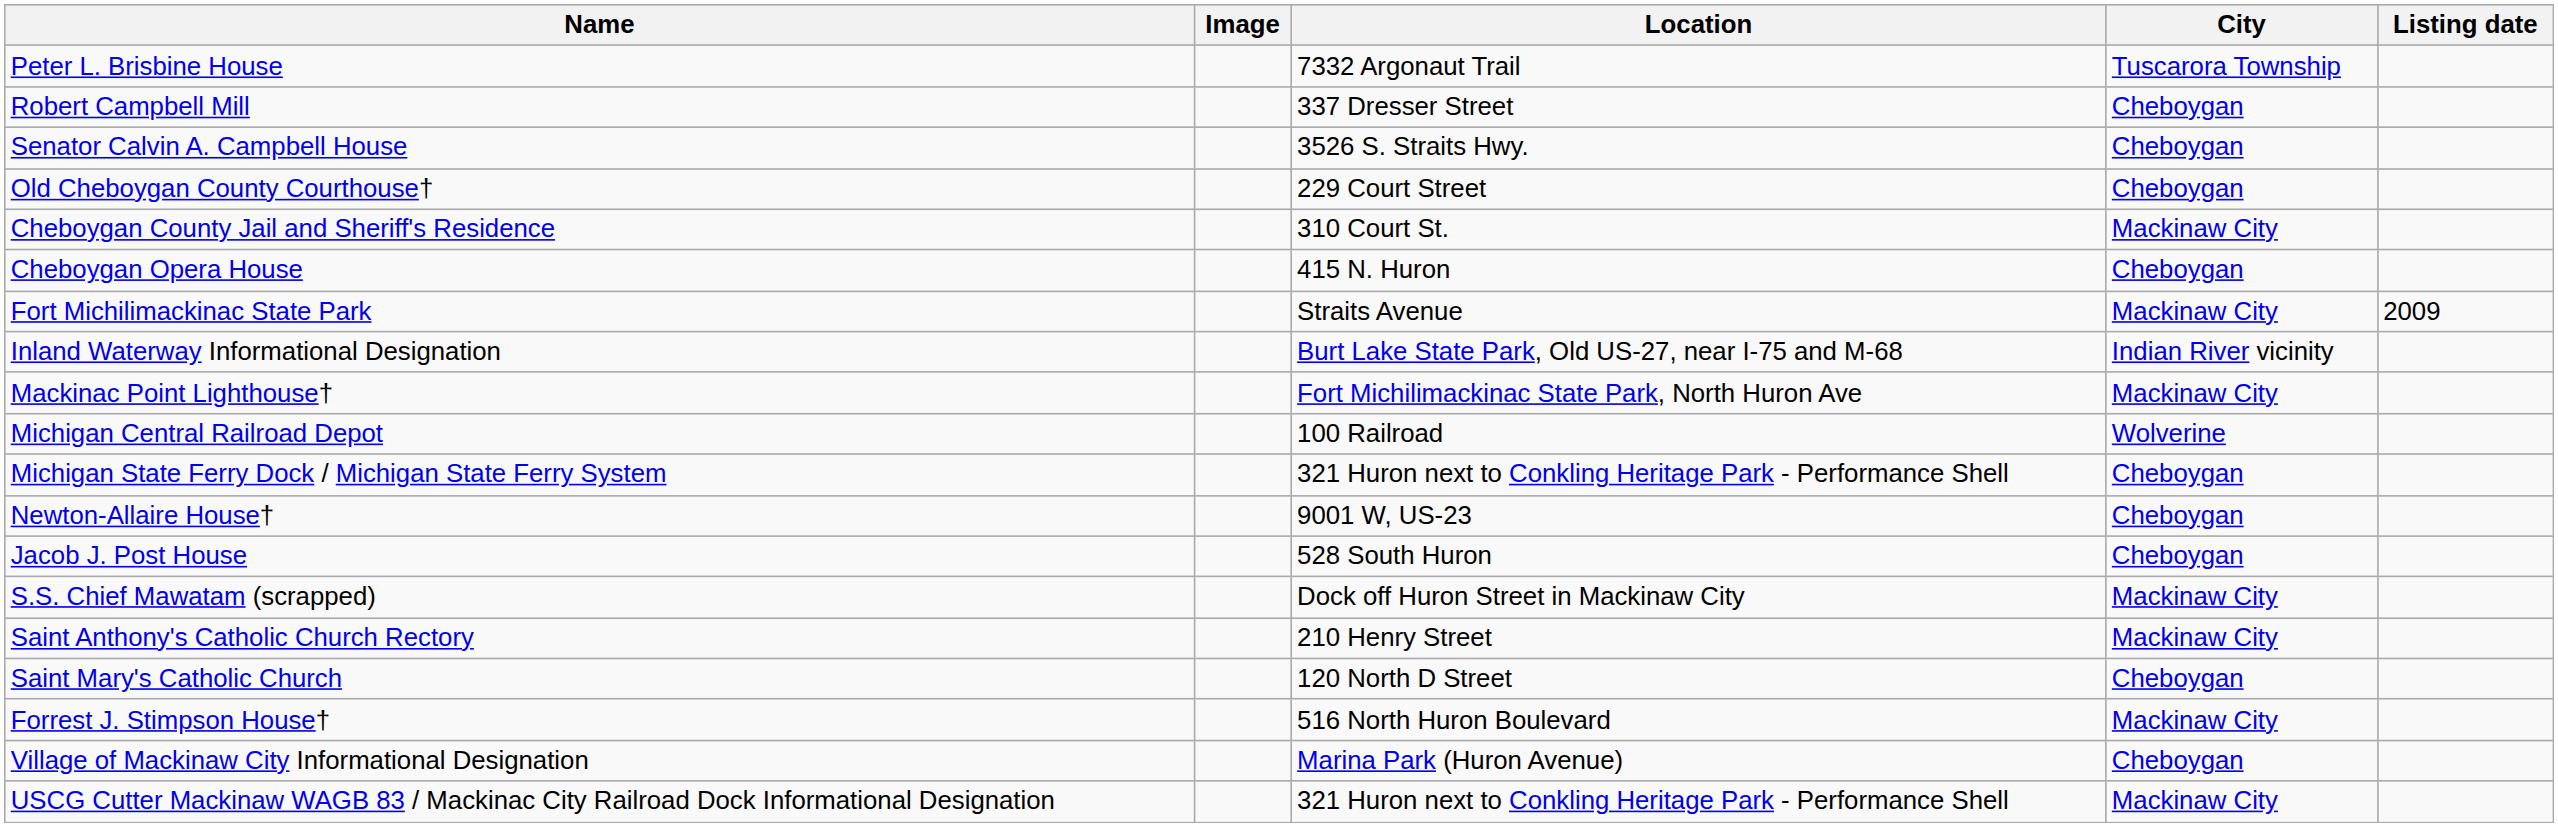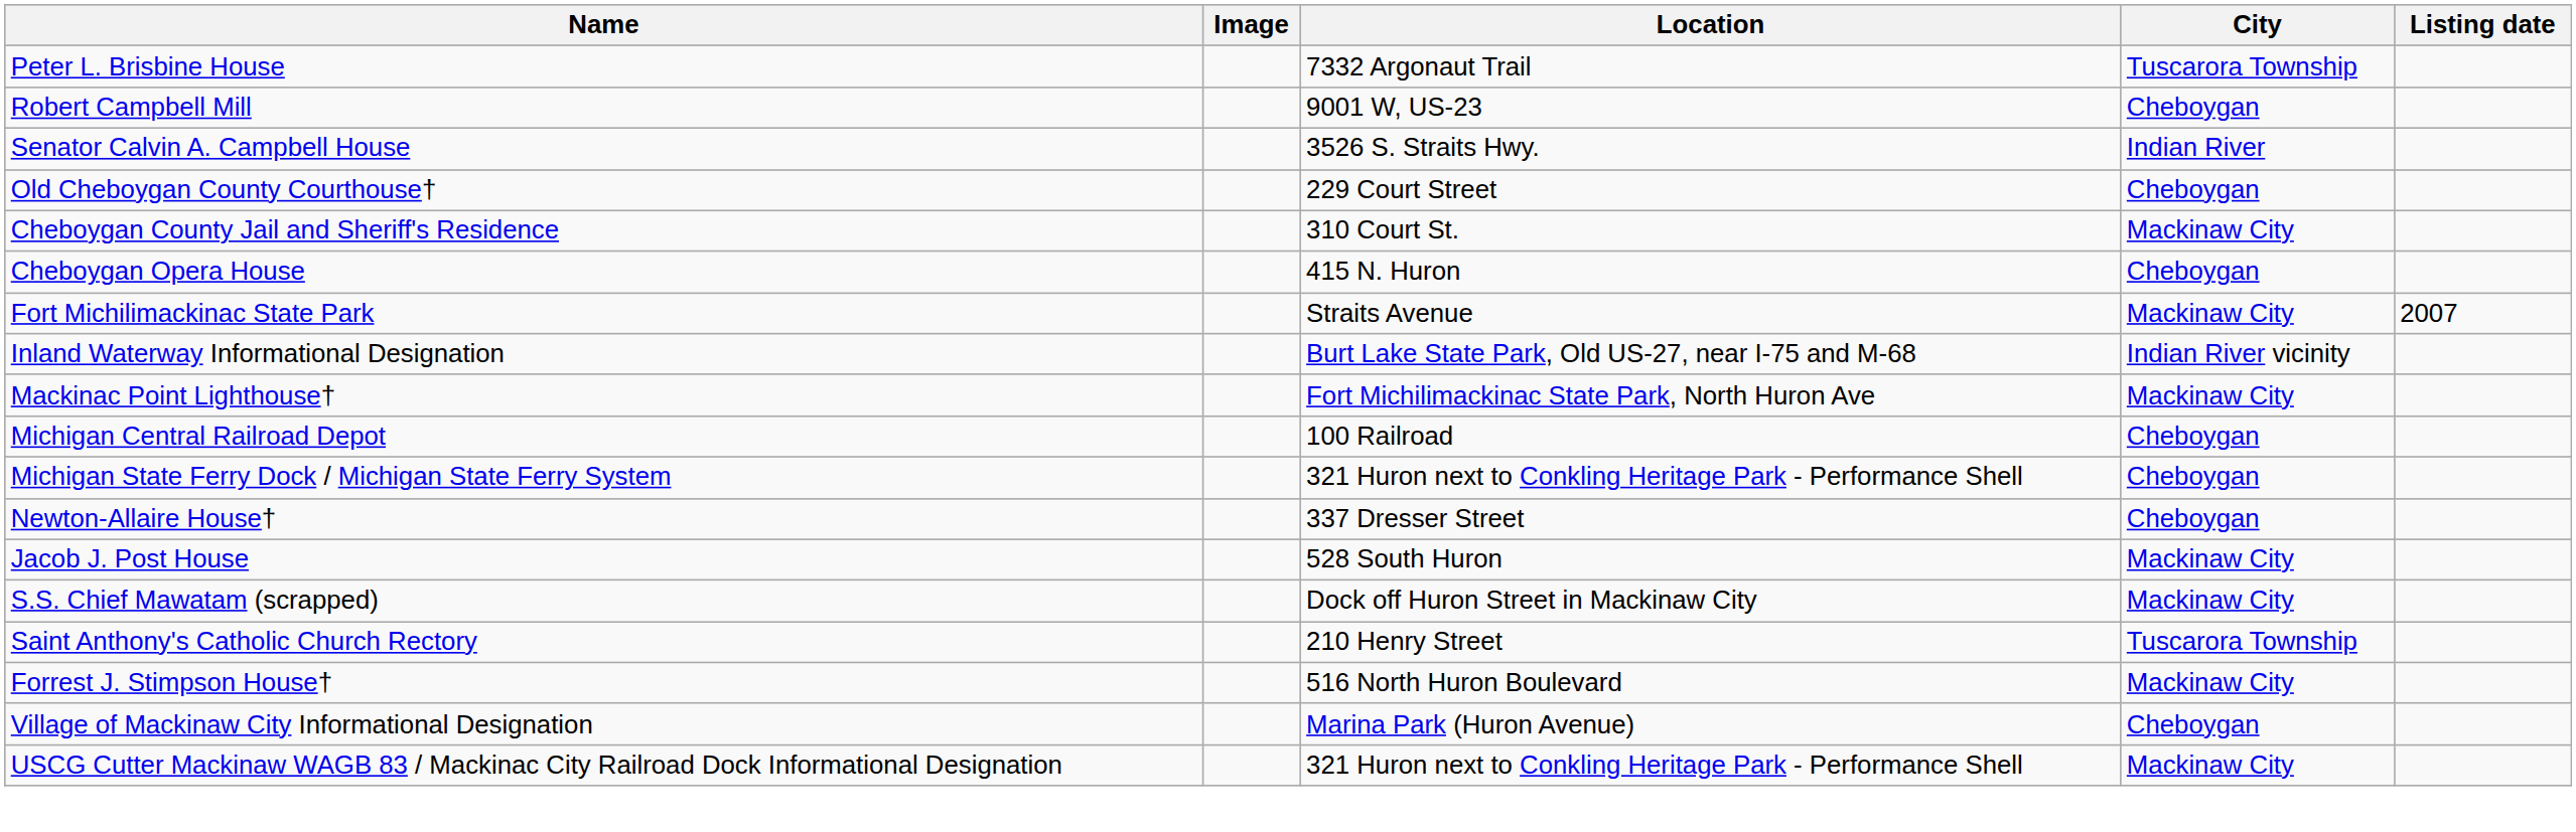 <table class="wikitable sortable" style="width:100%">
 <tr>
 <th>Name</th>
 <th>Image</th>
 <th>Location</th>
 <th>City</th>
 <th>Listing date</th>
 </tr>
 <tr>
 <td><a href='#'>Peter L. Brisbine House</a></td>
 <td></td>
 <td>7332 Argonaut Trail</td>
 <td><a href='#'>Tuscarora Township</a></td>
 <td></td>
 </tr>
 <tr>
 <td><a href='#'>Robert Campbell Mill</a></td>
 <td></td>
-<td>337 Dresser Street</td>
+<td>9001 W, US-23</td>
 <td><a href='#'>Cheboygan</a></td>
 <td></td>
 </tr>
 <tr>
 <td><a href='#'>Senator Calvin A. Campbell House</a></td>
 <td></td>
 <td>3526 S. Straits Hwy.</td>
-<td><a href='#'>Cheboygan</a></td>
+<td><a href='#'>Indian River</a></td>
 <td></td>
 </tr>
 <tr>
 <td><a href='#'>Old Cheboygan County Courthouse</a>†</td>
 <td></td>
 <td>229 Court Street</td>
 <td><a href='#'>Cheboygan</a></td>
 <td></td>
 </tr>
 <tr>
 <td><a href='#'>Cheboygan County Jail and Sheriff's Residence</a></td>
 <td></td>
 <td>310 Court St.</td>
 <td><a href='#'>Mackinaw City</a></td>
 <td></td>
 </tr>
 <tr>
 <td><a href='#'>Cheboygan Opera House</a></td>
 <td></td>
 <td>415 N. Huron</td>
 <td><a href='#'>Cheboygan</a></td>
 <td></td>
 </tr>
 <tr>
 <td><a href='#'>Fort Michilimackinac State Park</a></td>
 <td></td>
 <td>Straits Avenue</td>
 <td><a href='#'>Mackinaw City</a></td>
-<td>2009</td>
+<td>2007</td>
 </tr>
 <tr>
 <td><a href='#'>Inland Waterway</a> Informational Designation</td>
 <td></td>
 <td><a href='#'>Burt Lake State Park</a>, Old US-27, near I-75 and M-68</td>
 <td><a href='#'>Indian River</a> vicinity</td>
 <td></td>
 </tr>
 <tr>
 <td><a href='#'>Mackinac Point Lighthouse</a>†</td>
 <td></td>
 <td><a href='#'>Fort Michilimackinac State Park</a>, North Huron Ave</td>
 <td><a href='#'>Mackinaw City</a></td>
 <td></td>
 </tr>
 <tr>
 <td><a href='#'>Michigan Central Railroad Depot</a></td>
 <td></td>
 <td>100 Railroad</td>
-<td><a href='#'>Wolverine</a></td>
+<td><a href='#'>Cheboygan</a></td>
 <td></td>
 </tr>
 <tr>
 <td><a href='#'>Michigan State Ferry Dock</a> / <a href='#'>Michigan State Ferry System</a></td>
 <td></td>
 <td>321 Huron next to <a href='#'>Conkling Heritage Park</a> - Performance Shell</td>
 <td><a href='#'>Cheboygan</a></td>
 <td></td>
 </tr>
 <tr>
 <td><a href='#'>Newton-Allaire House</a>†</td>
 <td></td>
-<td>9001 W, US-23</td>
+<td>337 Dresser Street</td>
 <td><a href='#'>Cheboygan</a></td>
 <td></td>
 </tr>
 <tr>
 <td><a href='#'>Jacob J. Post House</a></td>
 <td></td>
 <td>528 South Huron</td>
-<td><a href='#'>Cheboygan</a></td>
+<td><a href='#'>Mackinaw City</a></td>
 <td></td>
 </tr>
 <tr>
 <td><a href='#'>S.S. Chief Mawatam</a> (scrapped)</td>
 <td></td>
 <td>Dock off Huron Street in Mackinaw City</td>
 <td><a href='#'>Mackinaw City</a></td>
 <td></td>
 </tr>
 <tr>
 <td><a href='#'>Saint Anthony's Catholic Church Rectory</a></td>
 <td></td>
 <td>210 Henry Street</td>
-<td><a href='#'>Mackinaw City</a></td>
-<td></td>
-</tr>
-<tr>
-<td><a href='#'>Saint Mary's Catholic Church</a></td>
-<td></td>
-<td>120 North D Street</td>
-<td><a href='#'>Cheboygan</a></td>
+<td><a href='#'>Tuscarora Township</a></td>
 <td></td>
 </tr>
 <tr>
 <td><a href='#'>Forrest J. Stimpson House</a>†</td>
 <td></td>
 <td>516 North Huron Boulevard</td>
 <td><a href='#'>Mackinaw City</a></td>
 <td></td>
 </tr>
 <tr>
 <td><a href='#'>Village of Mackinaw City</a> Informational Designation</td>
 <td></td>
 <td><a href='#'>Marina Park</a> (Huron Avenue)</td>
 <td><a href='#'>Cheboygan</a></td>
 <td></td>
 </tr>
 <tr>
 <td><a href='#'>USCG Cutter Mackinaw WAGB 83</a> / Mackinac City Railroad Dock Informational Designation</td>
 <td></td>
 <td>321 Huron next to <a href='#'>Conkling Heritage Park</a> - Performance Shell</td>
 <td><a href='#'>Mackinaw City</a></td>
 <td></td>
 </tr>
 </table>
